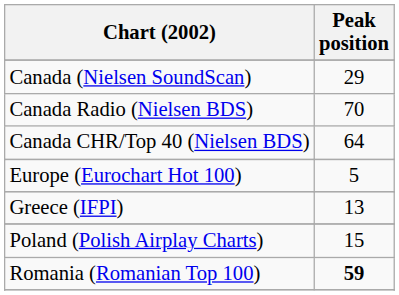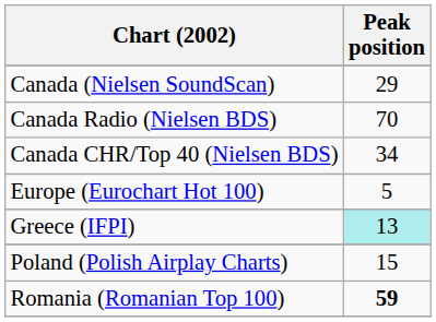 <table class="wikitable sortable plainrowheaders">
 <tr>
 <th>Chart (2002)</th>
 <th>Peak<br>position</th>
 </tr>
 <tr>
 </tr>
 <tr>
 </tr>
 <tr>
 </tr>
 <tr>
 </tr>
 <tr>
 </tr>
 <tr>
 <td>Canada (<a href='#'>Nielsen SoundScan</a>)</td>
 <td align="center">29</td>
 </tr>
 <tr>
 <td>Canada Radio (<a href='#'>Nielsen BDS</a>)</td>
 <td align="center">70</td>
 </tr>
 <tr>
 <td>Canada CHR/Top 40 (<a href='#'>Nielsen BDS</a>)</td>
-<td align="center">64</td>
+<td align="center">34</td>
 </tr>
 <tr>
 </tr>
 <tr>
 <td>Europe (<a href='#'>Eurochart Hot 100</a>)</td>
 <td align="center">5</td>
 </tr>
 <tr>
 </tr>
 <tr>
 </tr>
 <tr>
 </tr>
 <tr>
 <td>Greece (<a href='#'>IFPI</a>)</td>
-<td align="center">13</td>
+<td align="center" style="background: paleturquoise;">13</td>
 </tr>
 <tr>
 </tr>
 <tr>
 </tr>
 <tr>
 </tr>
 <tr>
 </tr>
 <tr>
 </tr>
 <tr>
 </tr>
 <tr>
 </tr>
 <tr>
 <td>Poland (<a href='#'>Polish Airplay Charts</a>)</td>
 <td align="center">15</td>
 </tr>
 <tr>
 <td>Romania (<a href='#'>Romanian Top 100</a>)</td>
 <td align="center"><strong>59</strong></td>
 </tr>
 <tr>
 </tr>
 <tr>
 </tr>
 <tr>
 </tr>
 <tr>
 </tr>
 <tr>
 </tr>
 <tr>
 </tr>
 <tr>
 </tr>
 <tr>
 </tr>
 <tr>
 </tr>
 <tr>
 </tr>
 </table>
